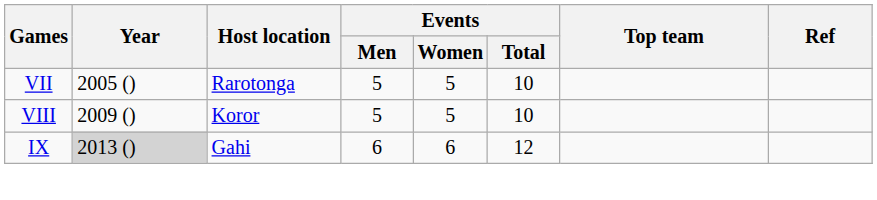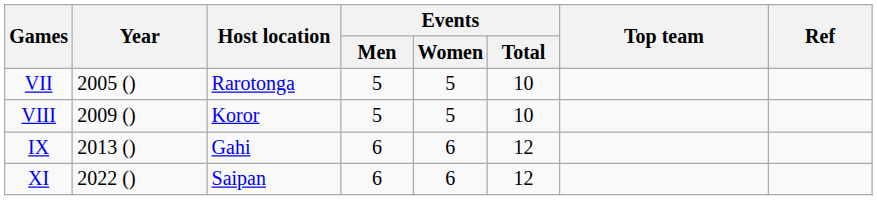 <table class=wikitable style="text-align:center;">
 <tr>
 <th rowspan="2" width=25>Games</th>
 <th rowspan="2" width=100>Year</th>
 <th rowspan="2" width=100>Host location</th>
 <th colspan="3">Events</th>
 <th rowspan="2" width=160>Top team</th>
 <th rowspan="2" width=75>Ref</th>
 </tr>
 <tr>
 <th width=50>Men</th>
 <th width=50>Women</th>
 <th width=50>Total</th>
 </tr>
 <tr>
 <td><a href='#'>VII</a></td>
 <td align=left>2005 ()</td>
 <td align=left><a href='#'>Rarotonga</a></td>
 <td>5</td>
 <td>5</td>
 <td>10</td>
 <td align=left></td>
 <td></td>
 </tr>
 <tr>
 <td><a href='#'>VIII</a></td>
 <td align=left>2009 ()</td>
 <td align=left><a href='#'>Koror</a></td>
 <td>5</td>
 <td>5</td>
 <td>10</td>
 <td align=left></td>
 <td></td>
 </tr>
 <tr>
 <td><a href='#'>IX</a></td>
-<td align=left style="background: lightgrey;">2013 ()</td>
+<td align=left>2013 ()</td>
 <td align=left><a href='#'>Gahi</a></td>
 <td>6</td>
 <td>6</td>
 <td>12</td>
 <td align=left></td>
 <td></td>
 </tr>
+<tr>
+<td><a href='#'>XI</a></td>
+<td align=left>2022 ()</td>
+<td align=left><a href='#'>Saipan</a></td>
+<td>6</td>
+<td>6</td>
+<td>12</td>
+<td align=left></td>
+<td></td>
+</tr>
 </table>
